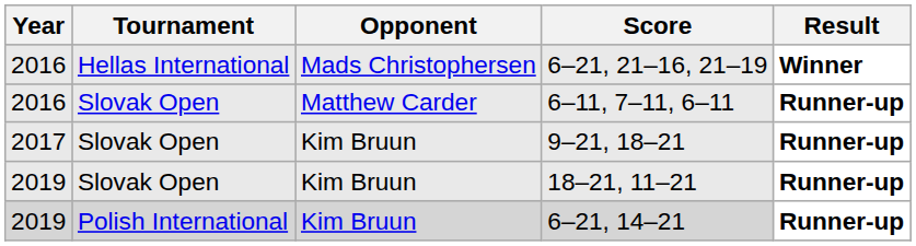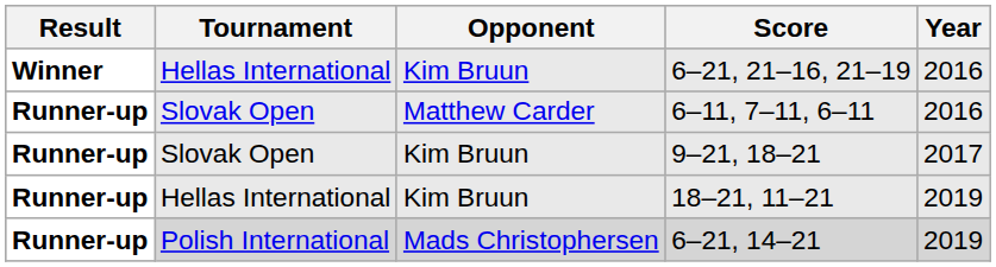 <table class="sortable wikitable" style="font-size: 90%;">
 <tr>
-<th>Year</th>
+<th>Result</th>
 <th>Tournament</th>
 <th>Opponent</th>
 <th>Score</th>
-<th>Result</th>
+<th>Year</th>
 </tr>
 <tr style="background:#E9E9E9">
+<td style="text-align:left; background:white"> <strong>Winner</strong></td>
+<td align="left"><a href='#'>Hellas International</a></td>
+<td align="left"> <a href='#'>Kim Bruun</a></td>
+<td align="left">6–21, 21–16, 21–19</td>
 <td align="center">2016</td>
-<td align="left"><a href='#'>Hellas International</a></td>
-<td align="left"> <a href='#'>Mads Christophersen</a></td>
-<td align="left">6–21, 21–16, 21–19</td>
-<td style="text-align:left; background:white"> <strong>Winner</strong></td>
 </tr>
 <tr style="background:#E9E9E9">
-<td align="center">2016</td>
+<td style="text-align:left; background:white"> <strong>Runner-up</strong></td>
 <td align="left"><a href='#'>Slovak Open</a></td>
 <td align="left"> <a href='#'>Matthew Carder</a></td>
 <td align="left">6–11, 7–11, 6–11</td>
-<td style="text-align:left; background:white"> <strong>Runner-up</strong></td>
+<td align="center">2016</td>
 </tr>
 <tr style="background:#E9E9E9">
-<td align="center">2017</td>
+<td style="text-align:left; background:white"> <strong>Runner-up</strong></td>
 <td align="left">Slovak Open</td>
 <td align="left"> Kim Bruun</td>
 <td align="left">9–21, 18–21</td>
-<td style="text-align:left; background:white"> <strong>Runner-up</strong></td>
+<td align="center">2017</td>
 </tr>
 <tr style="background:#E9E9E9">
-<td align="center">2019</td>
-<td align="left">Slovak Open</td>
+<td style="text-align:left; background:white"> <strong>Runner-up</strong></td>
+<td align="left">Hellas International</td>
 <td align="left"> Kim Bruun</td>
 <td align="left">18–21, 11–21</td>
-<td style="text-align:left; background:white"> <strong>Runner-up</strong></td>
+<td align="center">2019</td>
 </tr>
 <tr style="background:#D5D5D5">
+<td style="text-align:left; background:white"> <strong>Runner-up</strong></td>
+<td align="left"><a href='#'>Polish International</a></td>
+<td align="left"> <a href='#'>Mads Christophersen</a></td>
+<td align="left">6–21, 14–21</td>
 <td align="center">2019</td>
-<td align="left"><a href='#'>Polish International</a></td>
-<td align="left"> <a href='#'>Kim Bruun</a></td>
-<td align="left">6–21, 14–21</td>
-<td style="text-align:left; background:white"> <strong>Runner-up</strong></td>
 </tr>
 </table>
